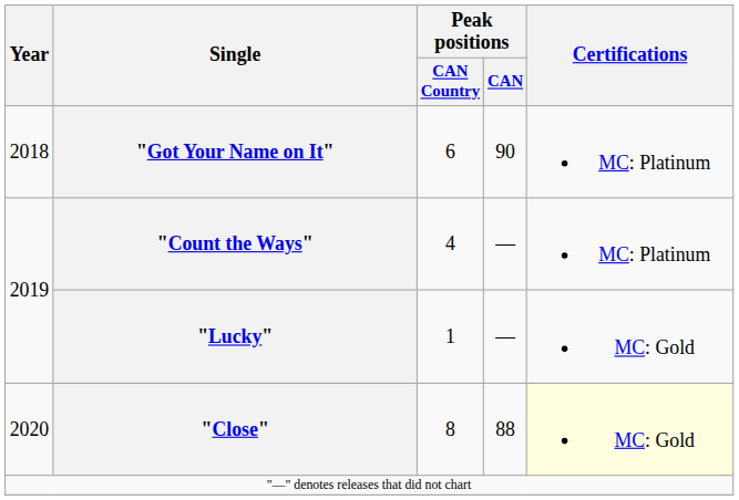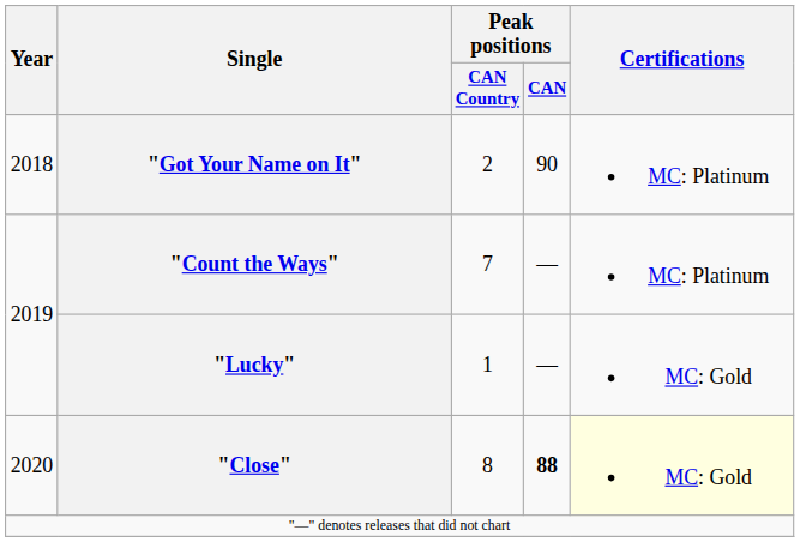 <table class="wikitable plainrowheaders" style="text-align:center;">
 <tr>
 <th rowspan="2">Year</th>
 <th rowspan="2" style="width:18em;">Single</th>
 <th colspan="2">Peak<br>positions</th>
 <th rowspan="2" style="width:10em;"><a href='#'>Certifications</a></th>
 </tr>
 <tr style="font-size:smaller;">
 <th><a href='#'>CAN<br>Country</a><br></th>
 <th><a href='#'>CAN</a><br></th>
 </tr>
 <tr>
 <td>2018</td>
 <th scope="row">"<a href='#'>Got Your Name on It</a>"</th>
-<td>6</td>
+<td>2</td>
 <td>90</td>
 <td><br><ul><li><a href='#'>MC</a>: Platinum</li></ul></td>
 </tr>
 <tr>
 <td rowspan="2">2019</td>
 <th scope="row">"<a href='#'>Count the Ways</a>"</th>
-<td>4</td>
+<td>7</td>
 <td>—</td>
 <td><br><ul><li><a href='#'>MC</a>: Platinum</li></ul></td>
 </tr>
 <tr>
 <th scope="row">"<a href='#'>Lucky</a>"</th>
 <td>1</td>
 <td>—</td>
 <td><br><ul><li><a href='#'>MC</a>: Gold</li></ul></td>
 </tr>
 <tr>
 <td>2020</td>
 <th scope="row">"<a href='#'>Close</a>"</th>
 <td>8</td>
-<td>88</td>
+<td><strong>88</strong></td>
 <td style="background: lightyellow;"><br><ul><li><a href='#'>MC</a>: Gold</li></ul></td>
 </tr>
 <tr>
 <td colspan="5" style="font-size:8pt">"—" denotes releases that did not chart</td>
 </tr>
 <tr>
 </tr>
 </table>
